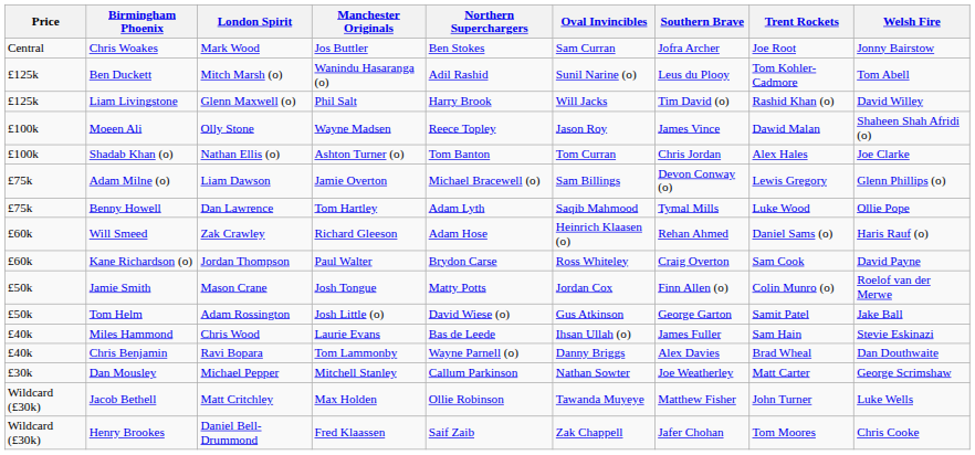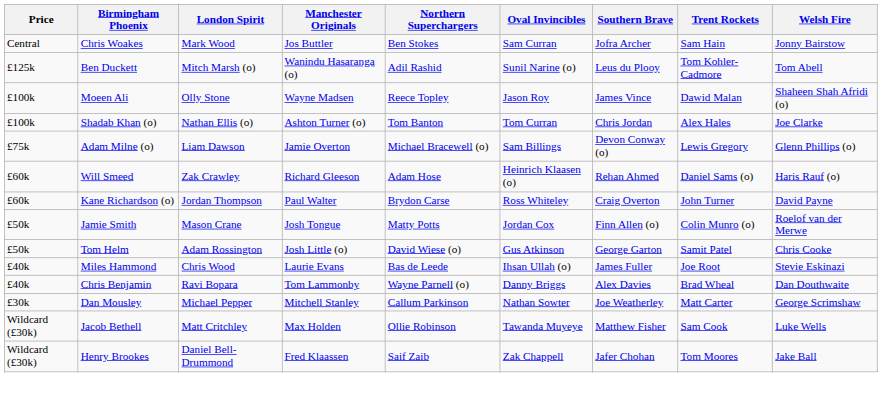 <table class="wikitable">
 <tr>
 <th>Price</th>
 <th><a href='#'>Birmingham Phoenix</a></th>
 <th><a href='#'>London Spirit</a></th>
 <th><a href='#'>Manchester Originals</a></th>
 <th><a href='#'>Northern Superchargers</a></th>
 <th><a href='#'>Oval Invincibles</a></th>
 <th><a href='#'>Southern Brave</a></th>
 <th><a href='#'>Trent Rockets</a></th>
 <th><a href='#'>Welsh Fire</a></th>
 </tr>
 <tr>
 <td>Central</td>
 <td><a href='#'>Chris Woakes</a></td>
 <td><a href='#'>Mark Wood</a></td>
 <td><a href='#'>Jos Buttler</a></td>
 <td><a href='#'>Ben Stokes</a></td>
 <td><a href='#'>Sam Curran</a></td>
 <td><a href='#'>Jofra Archer</a></td>
-<td><a href='#'>Joe Root</a></td>
+<td><a href='#'>Sam Hain</a></td>
 <td><a href='#'>Jonny Bairstow</a></td>
 </tr>
 <tr>
 <td>£125k</td>
 <td><a href='#'>Ben Duckett</a></td>
 <td><a href='#'>Mitch Marsh</a> (o)</td>
 <td><a href='#'>Wanindu Hasaranga</a> (o)</td>
 <td><a href='#'>Adil Rashid</a></td>
 <td><a href='#'>Sunil Narine</a> (o)</td>
 <td><a href='#'>Leus du Plooy</a></td>
 <td><a href='#'>Tom Kohler-Cadmore</a></td>
 <td><a href='#'>Tom Abell</a></td>
-</tr>
-<tr>
-<td>£125k</td>
-<td><a href='#'>Liam Livingstone</a></td>
-<td><a href='#'>Glenn Maxwell</a> (o)</td>
-<td><a href='#'>Phil Salt</a></td>
-<td><a href='#'>Harry Brook</a></td>
-<td><a href='#'>Will Jacks</a></td>
-<td><a href='#'>Tim David</a> (o)</td>
-<td><a href='#'>Rashid Khan</a> (o)</td>
-<td><a href='#'>David Willey</a></td>
 </tr>
 <tr>
 <td>£100k</td>
 <td><a href='#'>Moeen Ali</a></td>
 <td><a href='#'>Olly Stone</a></td>
 <td><a href='#'>Wayne Madsen</a></td>
 <td><a href='#'>Reece Topley</a></td>
 <td><a href='#'>Jason Roy</a></td>
 <td><a href='#'>James Vince</a></td>
 <td><a href='#'>Dawid Malan</a></td>
 <td><a href='#'>Shaheen Shah Afridi</a> (o)</td>
 </tr>
 <tr>
 <td>£100k</td>
 <td><a href='#'>Shadab Khan</a> (o)</td>
 <td><a href='#'>Nathan Ellis</a> (o)</td>
 <td><a href='#'>Ashton Turner</a> (o)</td>
 <td><a href='#'>Tom Banton</a></td>
 <td><a href='#'>Tom Curran</a></td>
 <td><a href='#'>Chris Jordan</a></td>
 <td><a href='#'>Alex Hales</a></td>
 <td><a href='#'>Joe Clarke</a></td>
 </tr>
 <tr>
 <td>£75k</td>
 <td><a href='#'>Adam Milne</a> (o)</td>
 <td><a href='#'>Liam Dawson</a></td>
 <td><a href='#'>Jamie Overton</a></td>
 <td><a href='#'>Michael Bracewell</a> (o)</td>
 <td><a href='#'>Sam Billings</a></td>
 <td><a href='#'>Devon Conway</a> (o)</td>
 <td><a href='#'>Lewis Gregory</a></td>
 <td><a href='#'>Glenn Phillips</a> (o)</td>
 </tr>
 <tr>
-<td>£75k</td>
-<td><a href='#'>Benny Howell</a></td>
-<td><a href='#'>Dan Lawrence</a></td>
-<td><a href='#'>Tom Hartley</a></td>
-<td><a href='#'>Adam Lyth</a></td>
-<td><a href='#'>Saqib Mahmood</a></td>
-<td><a href='#'>Tymal Mills</a></td>
-<td><a href='#'>Luke Wood</a></td>
-<td><a href='#'>Ollie Pope</a></td>
-</tr>
-<tr>
 <td>£60k</td>
 <td><a href='#'>Will Smeed</a></td>
 <td><a href='#'>Zak Crawley</a></td>
 <td><a href='#'>Richard Gleeson</a></td>
 <td><a href='#'>Adam Hose</a></td>
 <td><a href='#'>Heinrich Klaasen</a> (o)</td>
 <td><a href='#'>Rehan Ahmed</a></td>
 <td><a href='#'>Daniel Sams</a> (o)</td>
 <td><a href='#'>Haris Rauf</a> (o)</td>
 </tr>
 <tr>
 <td>£60k</td>
 <td><a href='#'>Kane Richardson</a> (o)</td>
 <td><a href='#'>Jordan Thompson</a></td>
 <td><a href='#'>Paul Walter</a></td>
 <td><a href='#'>Brydon Carse</a></td>
 <td><a href='#'>Ross Whiteley</a></td>
 <td><a href='#'>Craig Overton</a></td>
-<td><a href='#'>Sam Cook</a></td>
+<td><a href='#'>John Turner</a></td>
 <td><a href='#'>David Payne</a></td>
 </tr>
 <tr>
 <td>£50k</td>
 <td><a href='#'>Jamie Smith</a></td>
 <td><a href='#'>Mason Crane</a></td>
 <td><a href='#'>Josh Tongue</a></td>
 <td><a href='#'>Matty Potts</a></td>
 <td><a href='#'>Jordan Cox</a></td>
 <td><a href='#'>Finn Allen</a> (o)</td>
 <td><a href='#'>Colin Munro</a> (o)</td>
 <td><a href='#'>Roelof van der Merwe</a></td>
 </tr>
 <tr>
 <td>£50k</td>
 <td><a href='#'>Tom Helm</a></td>
 <td><a href='#'>Adam Rossington</a></td>
 <td><a href='#'>Josh Little</a> (o)</td>
 <td><a href='#'>David Wiese</a> (o)</td>
 <td><a href='#'>Gus Atkinson</a></td>
 <td><a href='#'>George Garton</a></td>
 <td><a href='#'>Samit Patel</a></td>
-<td><a href='#'>Jake Ball</a></td>
+<td><a href='#'>Chris Cooke</a></td>
 </tr>
 <tr>
 <td>£40k</td>
 <td><a href='#'>Miles Hammond</a></td>
 <td><a href='#'>Chris Wood</a></td>
 <td><a href='#'>Laurie Evans</a></td>
 <td><a href='#'>Bas de Leede</a></td>
 <td><a href='#'>Ihsan Ullah</a> (o)</td>
 <td><a href='#'>James Fuller</a></td>
-<td><a href='#'>Sam Hain</a></td>
+<td><a href='#'>Joe Root</a></td>
 <td><a href='#'>Stevie Eskinazi</a></td>
 </tr>
 <tr>
 <td>£40k</td>
 <td><a href='#'>Chris Benjamin</a></td>
 <td><a href='#'>Ravi Bopara</a></td>
 <td><a href='#'>Tom Lammonby</a></td>
 <td><a href='#'>Wayne Parnell</a> (o)</td>
 <td><a href='#'>Danny Briggs</a></td>
 <td><a href='#'>Alex Davies</a></td>
 <td><a href='#'>Brad Wheal</a></td>
 <td><a href='#'>Dan Douthwaite</a></td>
 </tr>
 <tr>
 <td>£30k</td>
 <td><a href='#'>Dan Mousley</a></td>
 <td><a href='#'>Michael Pepper</a></td>
 <td><a href='#'>Mitchell Stanley</a></td>
 <td><a href='#'>Callum Parkinson</a></td>
 <td><a href='#'>Nathan Sowter</a></td>
 <td><a href='#'>Joe Weatherley</a></td>
 <td><a href='#'>Matt Carter</a></td>
 <td><a href='#'>George Scrimshaw</a></td>
 </tr>
 <tr>
 <td>Wildcard (£30k)</td>
 <td><a href='#'>Jacob Bethell</a></td>
 <td><a href='#'>Matt Critchley</a></td>
 <td><a href='#'>Max Holden</a></td>
 <td><a href='#'>Ollie Robinson</a></td>
 <td><a href='#'>Tawanda Muyeye</a></td>
 <td><a href='#'>Matthew Fisher</a></td>
-<td><a href='#'>John Turner</a></td>
+<td><a href='#'>Sam Cook</a></td>
 <td><a href='#'>Luke Wells</a></td>
 </tr>
 <tr>
 <td>Wildcard (£30k)</td>
 <td><a href='#'>Henry Brookes</a></td>
 <td><a href='#'>Daniel Bell-Drummond</a></td>
 <td><a href='#'>Fred Klaassen</a></td>
 <td><a href='#'>Saif Zaib</a></td>
 <td><a href='#'>Zak Chappell</a></td>
 <td><a href='#'>Jafer Chohan</a></td>
 <td><a href='#'>Tom Moores</a></td>
-<td><a href='#'>Chris Cooke</a></td>
+<td><a href='#'>Jake Ball</a></td>
 </tr>
 </table>
